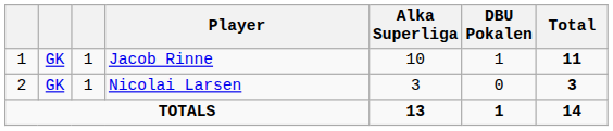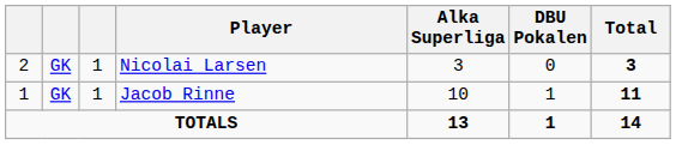 <table class="wikitable sortable" style="font-size: 95%; text-align: center;">
 <tr>
 <th width=20></th>
 <th width=20></th>
 <th width=20></th>
 <th width=200>Player</th>
 <th width=50>Alka Superliga</th>
 <th width=50>DBU Pokalen</th>
 <th width=50>Total</th>
 </tr>
 <tr>
+<td rowspan=1>2</td>
+<td><a href='#'>GK</a></td>
+<td>1</td>
+<td align=left> <a href='#'>Nicolai Larsen</a></td>
+<td>3</td>
+<td>0</td>
+<td><strong>3</strong></td>
+</tr>
+<tr>
 <td rowspan=1>1</td>
 <td><a href='#'>GK</a></td>
 <td>1</td>
 <td align=left> <a href='#'>Jacob Rinne</a></td>
 <td>10</td>
 <td>1</td>
 <td><strong>11</strong></td>
 </tr>
 <tr>
-<td rowspan=1>2</td>
-<td><a href='#'>GK</a></td>
-<td>1</td>
-<td align=left> <a href='#'>Nicolai Larsen</a></td>
-<td>3</td>
-<td>0</td>
-<td><strong>3</strong></td>
-</tr>
-<tr>
 <td colspan="4"><strong>TOTALS</strong></td>
 <td><strong>13</strong></td>
 <td><strong>1</strong></td>
 <td><strong>14</strong></td>
 </tr>
 </table>
